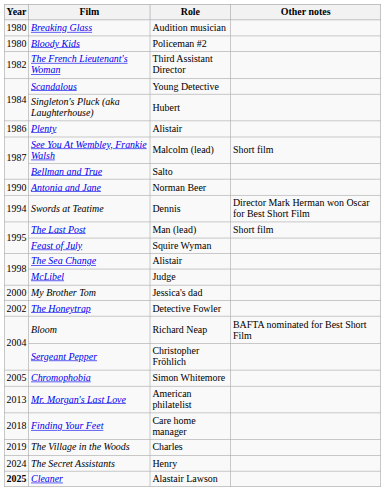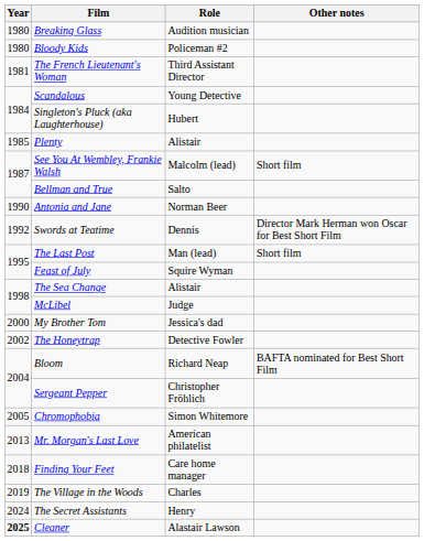 <table class="wikitable">
 <tr style="background:#b0c4de; text-align:center;">
 <th>Year</th>
 <th>Film</th>
 <th>Role</th>
 <th>Other notes</th>
 </tr>
 <tr>
 <td>1980</td>
 <td><em><a href='#'>Breaking Glass</a></em></td>
 <td>Audition musician</td>
 <td></td>
 </tr>
 <tr>
 <td>1980</td>
 <td><em><a href='#'>Bloody Kids</a></em></td>
 <td>Policeman #2</td>
 <td></td>
 </tr>
 <tr>
-<td>1982</td>
+<td>1981</td>
 <td><em><a href='#'>The French Lieutenant's Woman</a></em></td>
 <td>Third Assistant Director</td>
 <td></td>
 </tr>
 <tr>
 <td rowspan="2">1984</td>
 <td><em><a href='#'>Scandalous</a></em></td>
 <td>Young Detective</td>
 <td></td>
 </tr>
 <tr>
 <td><em>Singleton's Pluck (aka Laughterhouse)</em></td>
 <td>Hubert</td>
 <td></td>
 </tr>
 <tr>
-<td>1986</td>
+<td>1985</td>
 <td><em><a href='#'>Plenty</a></em></td>
 <td>Alistair</td>
 <td></td>
 </tr>
 <tr>
 <td rowspan="2">1987</td>
 <td><em><a href='#'>See You At Wembley, Frankie Walsh</a></em></td>
 <td>Malcolm (lead)</td>
 <td>Short film</td>
 </tr>
 <tr>
 <td><em><a href='#'>Bellman and True</a></em></td>
 <td>Salto</td>
 <td></td>
 </tr>
 <tr>
 <td>1990</td>
 <td><em><a href='#'>Antonia and Jane</a></em></td>
 <td>Norman Beer</td>
 <td></td>
 </tr>
 <tr>
-<td>1994</td>
+<td>1992</td>
 <td><em>Swords at Teatime</em></td>
 <td>Dennis</td>
 <td>Director Mark Herman won Oscar for Best Short Film</td>
 </tr>
 <tr>
 <td rowspan="2">1995</td>
 <td><em><a href='#'>The Last Post</a></em></td>
 <td>Man (lead)</td>
 <td>Short film</td>
 </tr>
 <tr>
 <td><em><a href='#'>Feast of July</a></em></td>
 <td>Squire Wyman</td>
 <td></td>
 </tr>
 <tr>
 <td rowspan="2">1998</td>
 <td><em><a href='#'>The Sea Change</a></em></td>
 <td>Alistair</td>
 <td></td>
 </tr>
 <tr>
 <td><em><a href='#'>McLibel</a></em></td>
 <td>Judge</td>
 <td></td>
 </tr>
 <tr>
 <td>2000</td>
 <td><em>My Brother Tom</em></td>
 <td>Jessica's dad</td>
 <td></td>
 </tr>
 <tr>
 <td>2002</td>
 <td><em><a href='#'>The Honeytrap</a></em></td>
 <td>Detective Fowler</td>
 <td></td>
 </tr>
 <tr>
 <td rowspan="2">2004</td>
 <td><em>Bloom</em></td>
 <td>Richard Neap</td>
 <td>BAFTA nominated for Best Short Film</td>
 </tr>
 <tr>
 <td><em><a href='#'>Sergeant Pepper</a></em></td>
 <td>Christopher Fröhlich</td>
 <td></td>
 </tr>
 <tr>
 <td>2005</td>
 <td><em><a href='#'>Chromophobia</a></em></td>
 <td>Simon Whitemore</td>
 <td></td>
 </tr>
 <tr>
 <td>2013</td>
 <td><em><a href='#'>Mr. Morgan's Last Love</a></em></td>
 <td>American philatelist</td>
 <td></td>
 </tr>
 <tr>
 <td>2018</td>
 <td><em><a href='#'>Finding Your Feet</a></em></td>
 <td>Care home manager</td>
 <td></td>
 </tr>
 <tr>
 <td>2019</td>
 <td><em>The Village in the Woods</em></td>
 <td>Charles</td>
 <td></td>
 </tr>
 <tr>
 <td>2024</td>
 <td><em>The Secret Assistants</em></td>
 <td>Henry</td>
 <td></td>
 </tr>
 <tr>
 <td><strong>2025</strong></td>
 <td><em><a href='#'>Cleaner</a></em></td>
 <td>Alastair Lawson</td>
 <td></td>
 </tr>
 </table>
